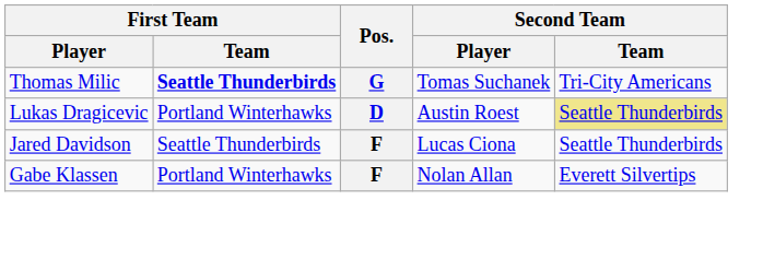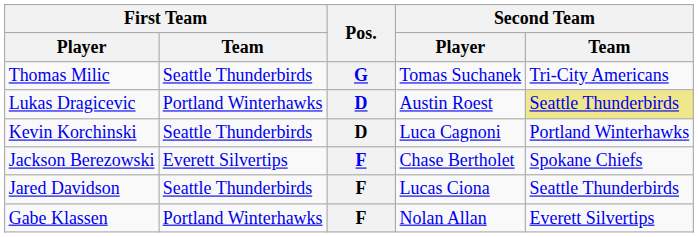 <table class="wikitable">
 <tr>
 <th colspan="2">First Team</th>
 <th style="width:10%;" rowspan="2">Pos.</th>
 <th colspan="2">Second Team</th>
 </tr>
 <tr>
 <th>Player</th>
 <th>Team</th>
 <th>Player</th>
 <th>Team</th>
 </tr>
 <tr>
 <td><a href='#'>Thomas Milic</a></td>
-<td><strong><a href='#'>Seattle Thunderbirds</a></strong></td>
+<td><a href='#'>Seattle Thunderbirds</a></td>
 <th style="text-align:center;"><a href='#'>G</a></th>
 <td><a href='#'>Tomas Suchanek</a></td>
 <td><a href='#'>Tri-City Americans</a></td>
 </tr>
 <tr>
 <td><a href='#'>Lukas Dragicevic</a></td>
 <td><a href='#'>Portland Winterhawks</a></td>
 <th style="text-align:center;"><a href='#'>D</a></th>
 <td><a href='#'>Austin Roest</a></td>
 <td style="background: khaki;"><a href='#'>Seattle Thunderbirds</a></td>
+</tr>
+<tr>
+<td><a href='#'>Kevin Korchinski</a></td>
+<td><a href='#'>Seattle Thunderbirds</a></td>
+<th style="text-align:center;">D</th>
+<td><a href='#'>Luca Cagnoni</a></td>
+<td><a href='#'>Portland Winterhawks</a></td>
+</tr>
+<tr>
+<td><a href='#'>Jackson Berezowski</a></td>
+<td><a href='#'>Everett Silvertips</a></td>
+<th style="text-align:center;"><a href='#'>F</a></th>
+<td><a href='#'>Chase Bertholet</a></td>
+<td><a href='#'>Spokane Chiefs</a></td>
 </tr>
 <tr>
 <td><a href='#'>Jared Davidson</a></td>
 <td><a href='#'>Seattle Thunderbirds</a></td>
 <th style="text-align:center;">F</th>
 <td><a href='#'>Lucas Ciona</a></td>
 <td><a href='#'>Seattle Thunderbirds</a></td>
 </tr>
 <tr>
 <td><a href='#'>Gabe Klassen</a></td>
 <td><a href='#'>Portland Winterhawks</a></td>
 <th style="text-align:center;">F</th>
 <td><a href='#'>Nolan Allan</a></td>
 <td><a href='#'>Everett Silvertips</a></td>
 </tr>
 </table>
